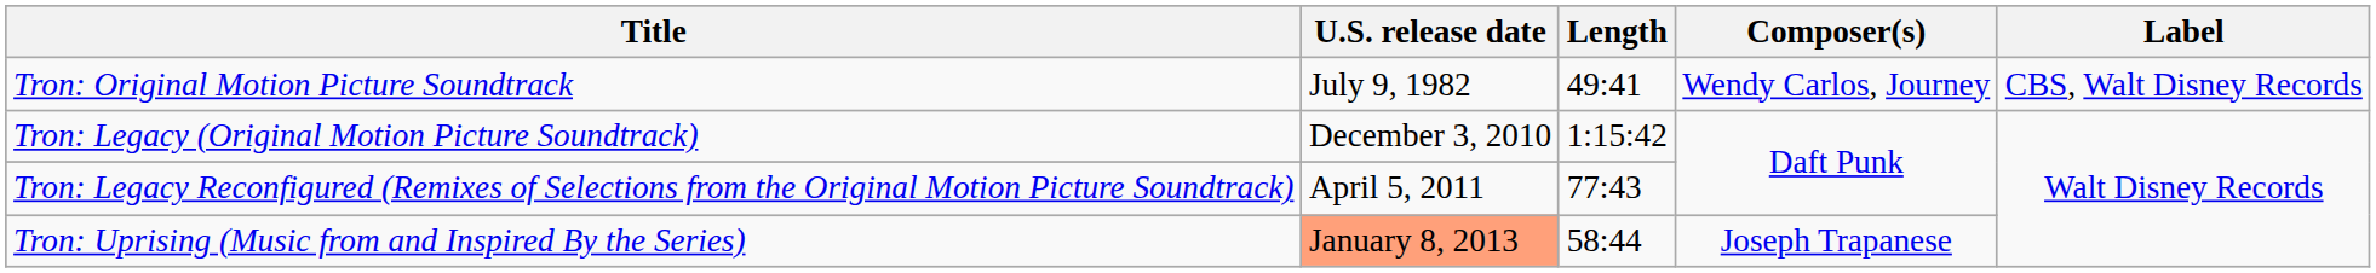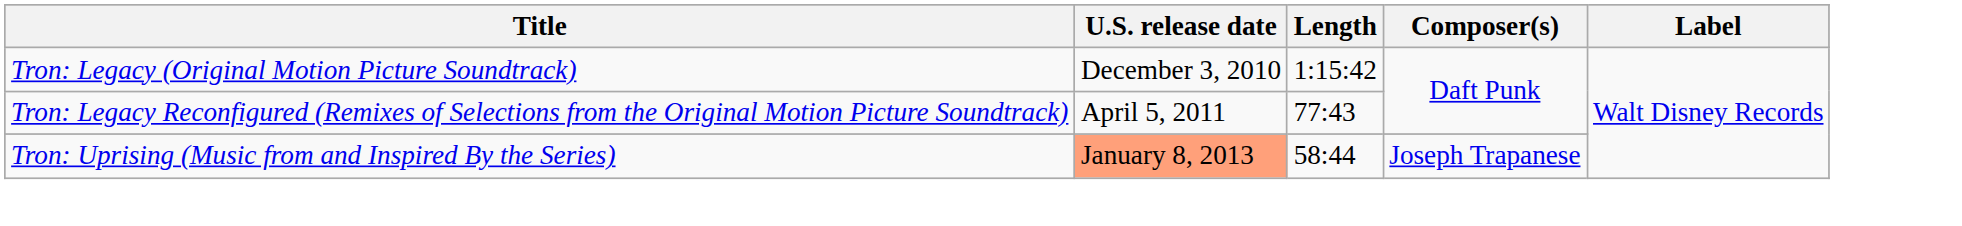 <table class="wikitable" style="text-align:center;">
 <tr>
 <th>Title</th>
 <th>U.S. release date</th>
 <th>Length</th>
 <th>Composer(s)</th>
 <th>Label</th>
-</tr>
-<tr>
-<td style="text-align:left"><em><a href='#'>Tron: Original Motion Picture Soundtrack</a></em></td>
-<td style="text-align:left">July 9, 1982</td>
-<td style="text-align:left">49:41</td>
-<td><a href='#'>Wendy Carlos</a>, <a href='#'>Journey</a></td>
-<td><a href='#'>CBS</a>, <a href='#'>Walt Disney Records</a></td>
 </tr>
 <tr>
 <td style="text-align:left"><em><a href='#'>Tron: Legacy (Original Motion Picture Soundtrack)</a></em></td>
 <td style="text-align:left">December 3, 2010</td>
 <td style="text-align:left">1:15:42</td>
 <td rowspan="2"><a href='#'>Daft Punk</a></td>
 <td rowspan="3"><a href='#'>Walt Disney Records</a></td>
 </tr>
 <tr>
 <td style="text-align:left"><em><a href='#'>Tron: Legacy Reconfigured (Remixes of Selections from the Original Motion Picture Soundtrack)</a></em></td>
 <td style="text-align:left">April 5, 2011</td>
 <td style="text-align:left">77:43</td>
 </tr>
 <tr>
 <td style="text-align:left"><em><a href='#'>Tron: Uprising (Music from and Inspired By the Series)</a></em></td>
 <td style="background: lightsalmon; text-align:left">January 8, 2013</td>
 <td style="text-align:left">58:44</td>
 <td><a href='#'>Joseph Trapanese</a></td>
 </tr>
 </table>
